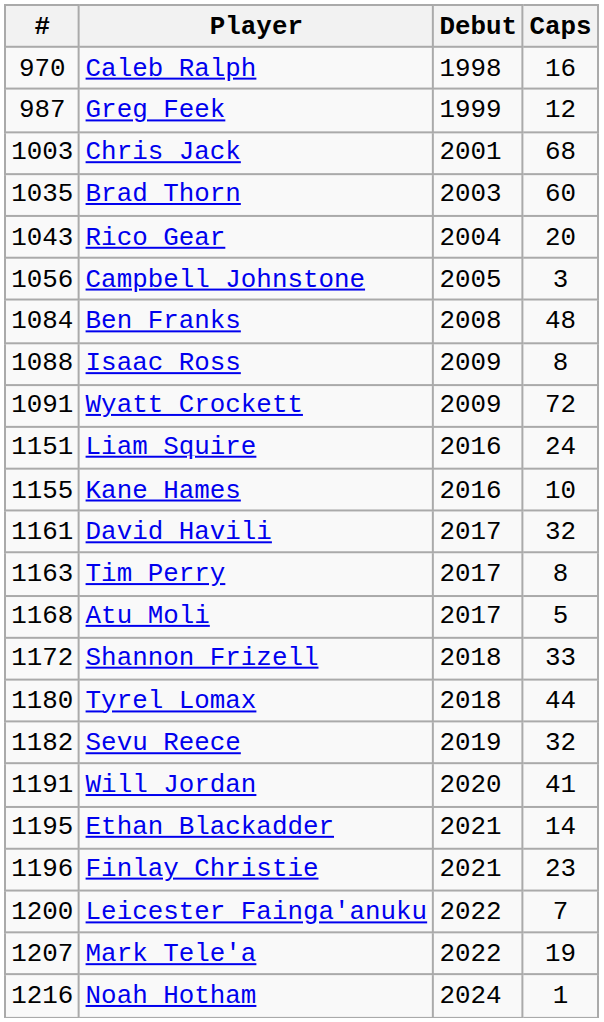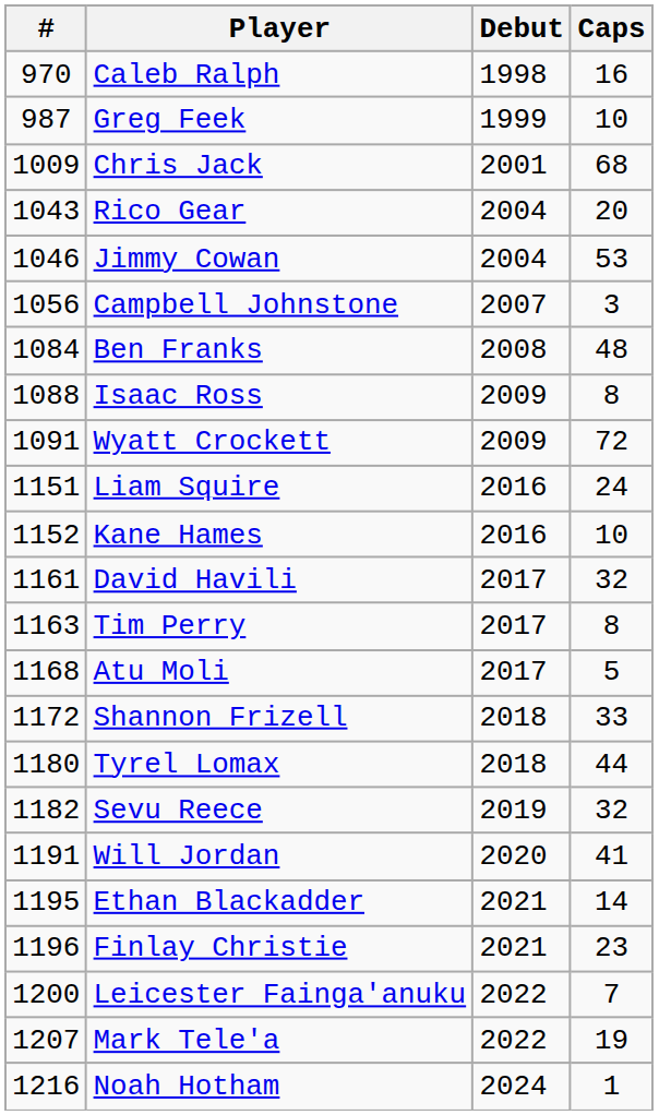 <table class="wikitable" style="text-align:center">
 <tr>
 <th>#</th>
 <th>Player</th>
 <th>Debut</th>
 <th>Caps</th>
 </tr>
 <tr>
 <td>970</td>
 <td align="left"><a href='#'>Caleb Ralph</a></td>
 <td align="left">1998</td>
 <td>16</td>
 </tr>
 <tr>
 <td>987</td>
 <td align="left"><a href='#'>Greg Feek</a></td>
 <td align="left">1999</td>
-<td>12</td>
+<td>10</td>
 </tr>
 <tr>
-<td>1003</td>
+<td>1009</td>
 <td align="left"><a href='#'>Chris Jack</a></td>
 <td align="left">2001</td>
 <td>68</td>
-</tr>
-<tr>
-<td>1035</td>
-<td align="left"><a href='#'>Brad Thorn</a></td>
-<td align="left">2003</td>
-<td>60</td>
 </tr>
 <tr>
 <td>1043</td>
 <td align="left"><a href='#'>Rico Gear</a></td>
 <td align="left">2004</td>
 <td>20</td>
 </tr>
 <tr>
+<td>1046</td>
+<td align="left"><a href='#'>Jimmy Cowan</a></td>
+<td align="left">2004</td>
+<td>53</td>
+</tr>
+<tr>
 <td>1056</td>
 <td align="left"><a href='#'>Campbell Johnstone</a></td>
-<td align="left">2005</td>
+<td align="left">2007</td>
 <td>3</td>
 </tr>
 <tr>
 <td>1084</td>
 <td align="left"><a href='#'>Ben Franks</a></td>
 <td align="left">2008</td>
 <td>48</td>
 </tr>
 <tr>
 <td>1088</td>
 <td align="left"><a href='#'>Isaac Ross</a></td>
 <td align="left">2009</td>
 <td>8</td>
 </tr>
 <tr>
 <td>1091</td>
 <td align="left"><a href='#'>Wyatt Crockett</a></td>
 <td align="left">2009</td>
 <td>72</td>
 </tr>
 <tr>
 <td>1151</td>
 <td align="left"><a href='#'>Liam Squire</a></td>
 <td align="left">2016</td>
 <td>24</td>
 </tr>
 <tr>
-<td>1155</td>
+<td>1152</td>
 <td align="left"><a href='#'>Kane Hames</a></td>
 <td align="left">2016</td>
 <td>10</td>
 </tr>
 <tr>
 <td>1161</td>
 <td align="left"><a href='#'>David Havili</a></td>
 <td align="left">2017</td>
 <td>32</td>
 </tr>
 <tr>
 <td>1163</td>
 <td align="left"><a href='#'>Tim Perry</a></td>
 <td align="left">2017</td>
 <td>8</td>
 </tr>
 <tr>
 <td>1168</td>
 <td align="left"><a href='#'>Atu Moli</a></td>
 <td align="left">2017</td>
 <td>5</td>
 </tr>
 <tr>
 <td>1172</td>
 <td align="left"><a href='#'>Shannon Frizell</a></td>
 <td align="left">2018</td>
 <td>33</td>
 </tr>
 <tr>
 <td>1180</td>
 <td align="left"><a href='#'>Tyrel Lomax</a></td>
 <td align="left">2018</td>
 <td>44</td>
 </tr>
 <tr>
 <td>1182</td>
 <td align="left"><a href='#'>Sevu Reece</a></td>
 <td align="left">2019</td>
 <td>32</td>
 </tr>
 <tr>
 <td>1191</td>
 <td align="left"><a href='#'>Will Jordan</a></td>
 <td align="left">2020</td>
 <td>41</td>
 </tr>
 <tr>
 <td>1195</td>
 <td align="left"><a href='#'>Ethan Blackadder</a></td>
 <td align="left">2021</td>
 <td>14</td>
 </tr>
 <tr>
 <td>1196</td>
 <td align="left"><a href='#'>Finlay Christie</a></td>
 <td align="left">2021</td>
 <td>23</td>
 </tr>
 <tr>
 <td>1200</td>
 <td align="left"><a href='#'>Leicester Fainga'anuku</a></td>
 <td align="left">2022</td>
 <td>7</td>
 </tr>
 <tr>
 <td>1207</td>
 <td align="left"><a href='#'>Mark Tele'a</a></td>
 <td align="left">2022</td>
 <td>19</td>
 </tr>
 <tr>
 <td>1216</td>
 <td align="left"><a href='#'>Noah Hotham</a></td>
 <td align="left">2024</td>
 <td>1</td>
 </tr>
 </table>
